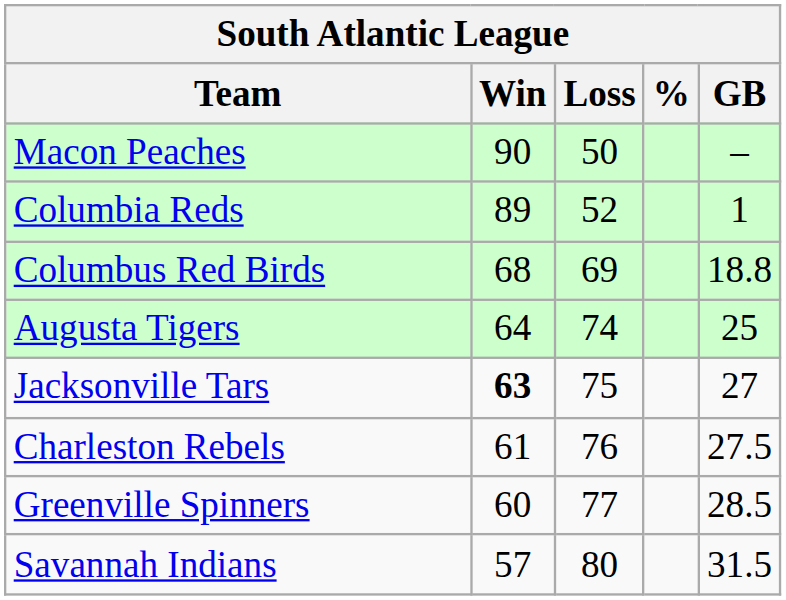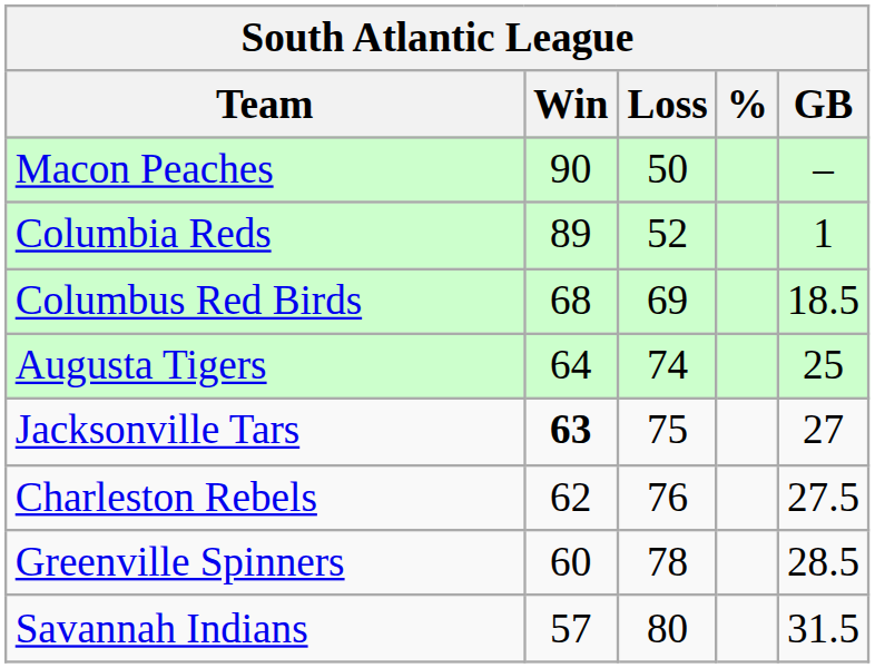 <table class="wikitable">
 <tr>
 <th colspan="5">South Atlantic League</th>
 </tr>
 <tr>
 <th width="60%">Team</th>
 <th>Win</th>
 <th>Loss</th>
 <th>%</th>
 <th>GB</th>
 </tr>
 <tr align=center bgcolor=ccffcc>
 <td align=left><a href='#'>Macon Peaches</a></td>
 <td>90</td>
 <td>50</td>
 <td></td>
 <td>–</td>
 </tr>
 <tr align=center bgcolor=ccffcc>
 <td align=left><a href='#'>Columbia Reds</a></td>
 <td>89</td>
 <td>52</td>
 <td></td>
 <td>1</td>
 </tr>
 <tr align=center bgcolor=ccffcc>
 <td align=left><a href='#'>Columbus Red Birds</a></td>
 <td>68</td>
 <td>69</td>
 <td></td>
-<td>18.8</td>
+<td>18.5</td>
 </tr>
 <tr align=center bgcolor=ccffcc>
 <td align=left><a href='#'>Augusta Tigers</a></td>
 <td>64</td>
 <td>74</td>
 <td></td>
 <td>25</td>
 </tr>
 <tr align=center>
 <td align=left><a href='#'>Jacksonville Tars</a></td>
 <td><strong>63</strong></td>
 <td>75</td>
 <td></td>
 <td>27</td>
 </tr>
 <tr align=center>
 <td align=left><a href='#'>Charleston Rebels</a></td>
-<td>61</td>
+<td>62</td>
 <td>76</td>
 <td></td>
 <td>27.5</td>
 </tr>
 <tr align=center>
 <td align=left><a href='#'>Greenville Spinners</a></td>
 <td>60</td>
-<td>77</td>
+<td>78</td>
 <td></td>
 <td>28.5</td>
 </tr>
 <tr align=center>
 <td align=left><a href='#'>Savannah Indians</a></td>
 <td>57</td>
 <td>80</td>
 <td></td>
 <td>31.5</td>
 </tr>
 </table>
